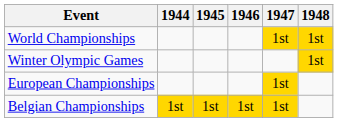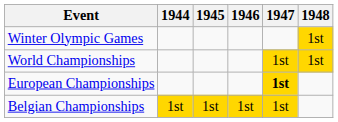 <table class="wikitable">
 <tr>
 <th>Event</th>
 <th>1944</th>
 <th>1945</th>
 <th>1946</th>
 <th>1947</th>
 <th>1948</th>
 </tr>
 <tr>
+<td><a href='#'>Winter Olympic Games</a></td>
+<td></td>
+<td></td>
+<td></td>
+<td></td>
+<td align="center" bgcolor="gold">1st</td>
+</tr>
+<tr>
 <td><a href='#'>World Championships</a></td>
 <td></td>
 <td></td>
 <td></td>
 <td align="center" bgcolor="gold">1st</td>
 <td align="center" bgcolor="gold">1st</td>
 </tr>
 <tr>
-<td><a href='#'>Winter Olympic Games</a></td>
-<td></td>
-<td></td>
-<td></td>
-<td></td>
-<td align="center" bgcolor="gold">1st</td>
-</tr>
-<tr>
 <td><a href='#'>European Championships</a></td>
 <td></td>
 <td></td>
 <td></td>
-<td align="center" bgcolor="gold">1st</td>
+<td align="center" bgcolor="gold"><strong>1st</strong></td>
 <td></td>
 </tr>
 <tr>
 <td><a href='#'>Belgian Championships</a></td>
 <td align="center" bgcolor="gold">1st</td>
 <td align="center" bgcolor="gold">1st</td>
 <td align="center" bgcolor="gold">1st</td>
 <td align="center" bgcolor="gold">1st</td>
 <td></td>
 </tr>
 </table>
